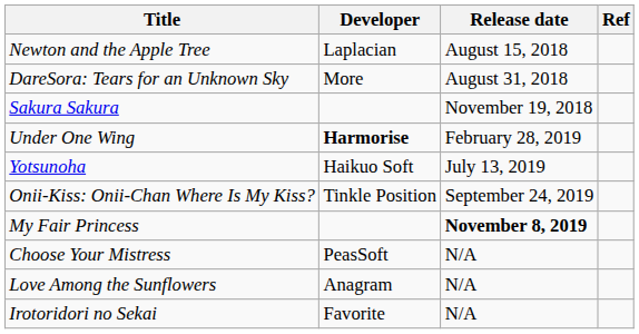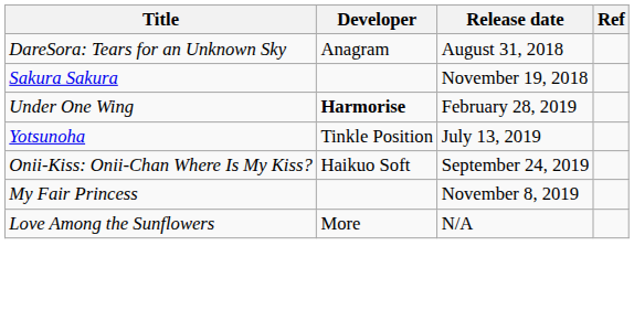 <table class="wikitable sortable">
 <tr>
 <th>Title</th>
 <th>Developer</th>
 <th>Release date</th>
 <th class=unsortable>Ref</th>
 </tr>
 <tr>
-<td><em>Newton and the Apple Tree</em></td>
-<td>Laplacian</td>
-<td>August 15, 2018</td>
-<td></td>
-</tr>
-<tr>
 <td><em>DareSora: Tears for an Unknown Sky</em></td>
-<td>More</td>
+<td>Anagram</td>
 <td>August 31, 2018</td>
 <td></td>
 </tr>
 <tr>
 <td><em><a href='#'>Sakura Sakura</a></em></td>
 <td></td>
 <td>November 19, 2018</td>
 <td></td>
 </tr>
 <tr>
 <td><em>Under One Wing</em></td>
 <td><strong>Harmorise</strong></td>
 <td>February 28, 2019</td>
 <td></td>
 </tr>
 <tr>
 <td><em><a href='#'>Yotsunoha</a></em></td>
-<td>Haikuo Soft</td>
+<td>Tinkle Position</td>
 <td>July 13, 2019</td>
 <td></td>
 </tr>
 <tr>
 <td><em>Onii-Kiss: Onii-Chan Where Is My Kiss?</em></td>
-<td>Tinkle Position</td>
+<td>Haikuo Soft</td>
 <td>September 24, 2019</td>
 <td></td>
 </tr>
 <tr>
 <td><em>My Fair Princess</em></td>
 <td></td>
-<td><strong>November 8, 2019</strong></td>
-<td></td>
-</tr>
-<tr>
-<td><em>Choose Your Mistress</em></td>
-<td>PeasSoft</td>
-<td>N/A</td>
+<td>November 8, 2019</td>
 <td></td>
 </tr>
 <tr>
 <td><em>Love Among the Sunflowers</em></td>
-<td>Anagram</td>
-<td>N/A</td>
-<td></td>
-</tr>
-<tr>
-<td><em>Irotoridori no Sekai</em></td>
-<td>Favorite</td>
+<td>More</td>
 <td>N/A</td>
 <td></td>
 </tr>
 </table>
